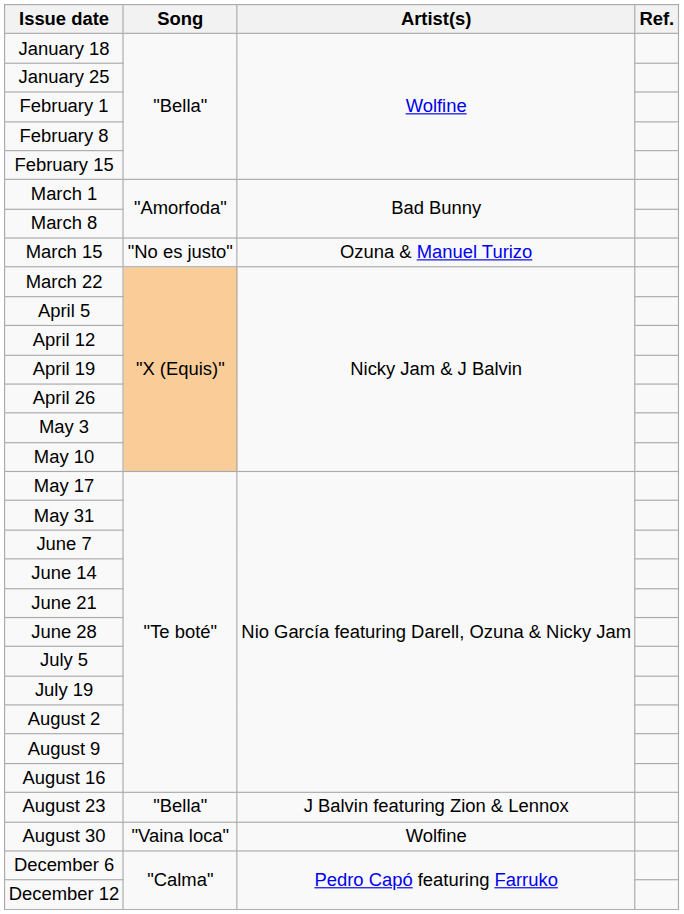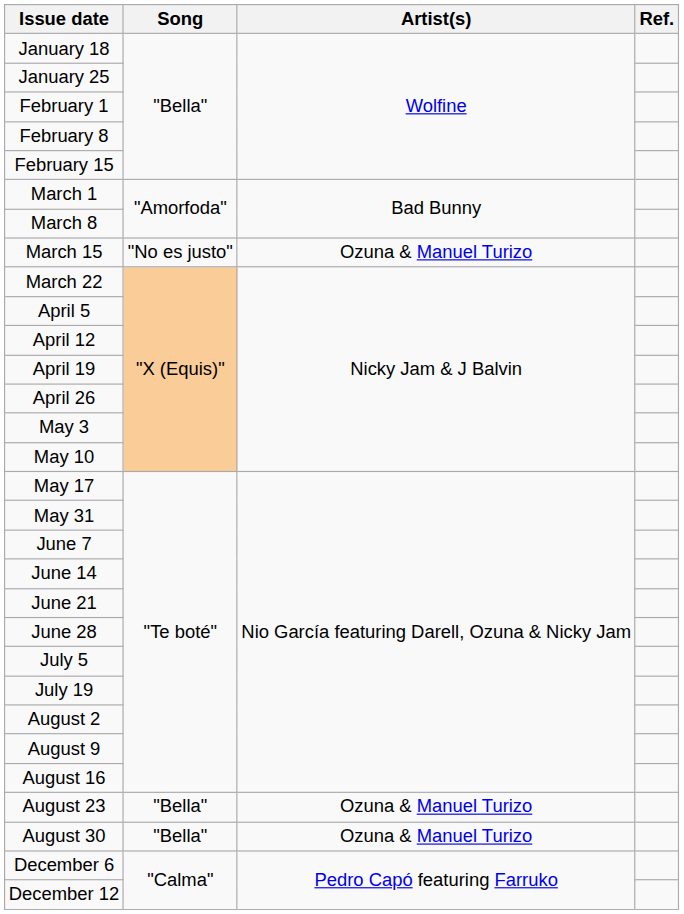 <table class="wikitable" style="text-align: center;">
 <tr>
 <th>Issue date</th>
 <th>Song</th>
 <th>Artist(s)</th>
 <th>Ref.</th>
 </tr>
 <tr>
 <td>January 18</td>
 <td rowspan="5">"Bella"</td>
 <td rowspan="5"><a href='#'>Wolfine</a></td>
 <td></td>
 </tr>
 <tr>
 <td>January 25</td>
 <td></td>
 </tr>
 <tr>
 <td>February 1</td>
 <td></td>
 </tr>
 <tr>
 <td>February 8</td>
 <td></td>
 </tr>
 <tr>
 <td>February 15</td>
 <td></td>
 </tr>
 <tr>
 <td>March 1</td>
 <td rowspan="2">"Amorfoda"</td>
 <td rowspan="2">Bad Bunny</td>
 <td></td>
 </tr>
 <tr>
 <td>March 8</td>
 <td></td>
 </tr>
 <tr>
 <td>March 15</td>
 <td>"No es justo"</td>
 <td>Ozuna & <a href='#'>Manuel Turizo</a></td>
 <td></td>
 </tr>
 <tr>
 <td>March 22</td>
 <td style="background-color:#facc98" rowspan="7">"X (Equis)"</td>
 <td rowspan="7">Nicky Jam & J Balvin</td>
 <td></td>
 </tr>
 <tr>
 <td>April 5</td>
 <td></td>
 </tr>
 <tr>
 <td>April 12</td>
 <td></td>
 </tr>
 <tr>
 <td>April 19</td>
 <td></td>
 </tr>
 <tr>
 <td>April 26</td>
 <td></td>
 </tr>
 <tr>
 <td>May 3</td>
 <td></td>
 </tr>
 <tr>
 <td>May 10</td>
 <td></td>
 </tr>
 <tr>
 <td>May 17</td>
 <td rowspan="11">"Te boté"</td>
 <td rowspan="11">Nio García featuring Darell, Ozuna & Nicky Jam</td>
 <td></td>
 </tr>
 <tr>
 <td>May 31</td>
 <td></td>
 </tr>
 <tr>
 <td>June 7</td>
 <td></td>
 </tr>
 <tr>
 <td>June 14</td>
 <td></td>
 </tr>
 <tr>
 <td>June 21</td>
 <td></td>
 </tr>
 <tr>
 <td>June 28</td>
 <td></td>
 </tr>
 <tr>
 <td>July 5</td>
 <td></td>
 </tr>
 <tr>
 <td>July 19</td>
 <td></td>
 </tr>
 <tr>
 <td>August 2</td>
 <td></td>
 </tr>
 <tr>
 <td>August 9</td>
 <td></td>
 </tr>
 <tr>
 <td>August 16</td>
 <td></td>
 </tr>
 <tr>
 <td>August 23</td>
 <td>"Bella"</td>
-<td>J Balvin featuring Zion & Lennox</td>
+<td>Ozuna & <a href='#'>Manuel Turizo</a></td>
 <td></td>
 </tr>
 <tr>
 <td>August 30</td>
-<td>"Vaina loca"</td>
-<td>Wolfine</td>
+<td>"Bella"</td>
+<td>Ozuna & <a href='#'>Manuel Turizo</a></td>
 <td></td>
 </tr>
 <tr>
 <td>December 6</td>
 <td rowspan="2">"Calma"</td>
 <td rowspan="2"><a href='#'>Pedro Capó</a> featuring <a href='#'>Farruko</a></td>
 <td></td>
 </tr>
 <tr>
 <td>December 12</td>
 <td></td>
 </tr>
 </table>
